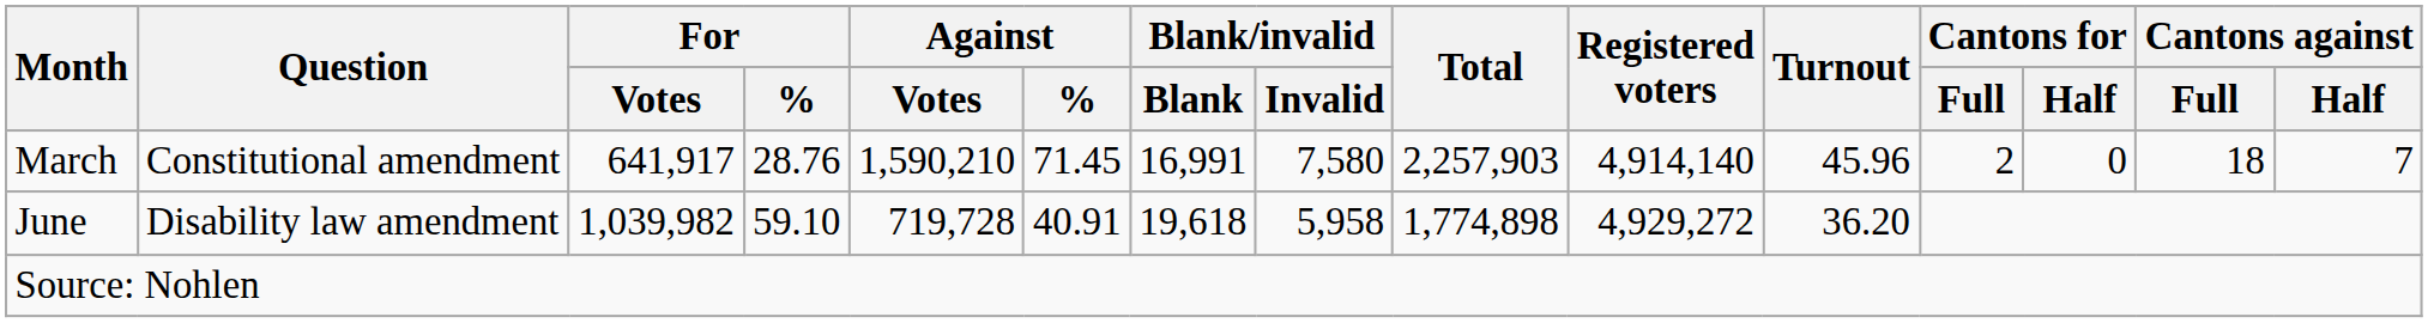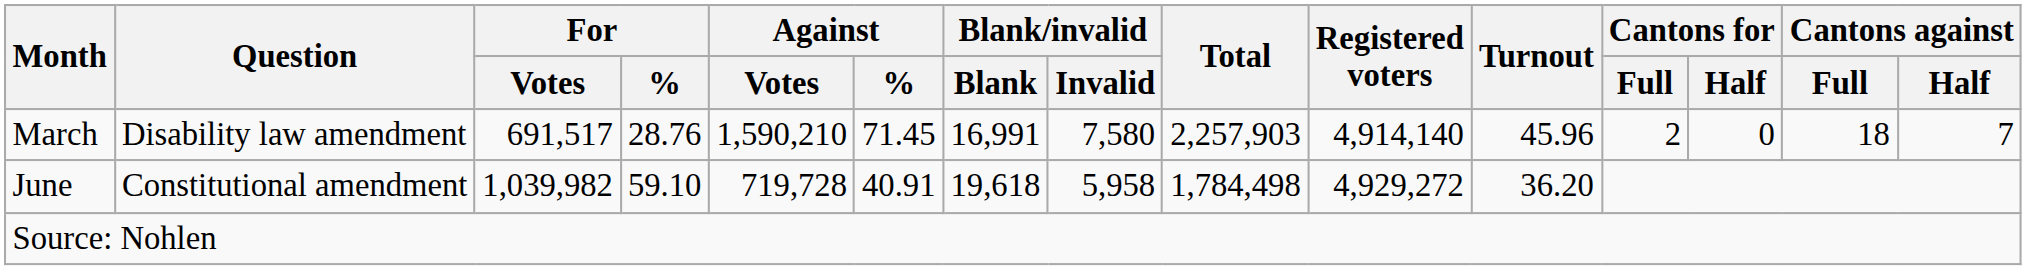 <table class=wikitable style=text-align:right>
 <tr>
 <th rowspan=2>Month</th>
 <th rowspan=2>Question</th>
 <th colspan=2>For</th>
 <th colspan=2>Against</th>
 <th colspan=2>Blank/invalid</th>
 <th rowspan=2>Total</th>
 <th rowspan=2>Registered<br>voters</th>
 <th rowspan=2>Turnout</th>
 <th colspan=2>Cantons for</th>
 <th colspan=2>Cantons against</th>
 </tr>
 <tr>
 <th>Votes</th>
 <th>%</th>
 <th>Votes</th>
 <th>%</th>
 <th>Blank</th>
 <th>Invalid</th>
 <th>Full</th>
 <th>Half</th>
 <th>Full</th>
 <th>Half</th>
 </tr>
 <tr>
 <td align=left>March</td>
-<td align=left>Constitutional amendment</td>
-<td>641,917</td>
+<td align=left>Disability law amendment</td>
+<td>691,517</td>
 <td>28.76</td>
 <td>1,590,210</td>
 <td>71.45</td>
 <td>16,991</td>
 <td>7,580</td>
 <td>2,257,903</td>
 <td>4,914,140</td>
 <td>45.96</td>
 <td>2</td>
 <td>0</td>
 <td>18</td>
 <td>7</td>
 </tr>
 <tr>
 <td align=left>June</td>
-<td align=left>Disability law amendment</td>
+<td align=left>Constitutional amendment</td>
 <td>1,039,982</td>
 <td>59.10</td>
 <td>719,728</td>
 <td>40.91</td>
 <td>19,618</td>
 <td>5,958</td>
-<td>1,774,898</td>
+<td>1,784,498</td>
 <td>4,929,272</td>
 <td>36.20</td>
 <td colspan=4></td>
 </tr>
 <tr>
 <td align=left colspan=15>Source: Nohlen</td>
 </tr>
 </table>
